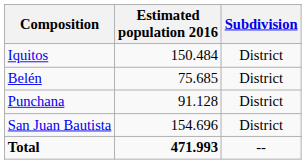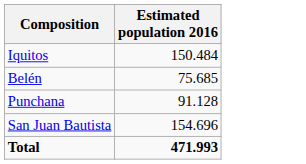 <table class="wikitable">
 <tr>
 <th>Composition</th>
 <th>Estimated <br>population 2016</th>
-<th><a href='#'>Subdivision</a></th>
 </tr>
 <tr>
 <td><a href='#'>Iquitos</a></td>
 <td align=right>150.484</td>
-<td align=center>District</td>
 </tr>
 <tr>
 <td><a href='#'>Belén</a></td>
 <td align=right>75.685</td>
-<td align=center>District</td>
 </tr>
 <tr>
 <td><a href='#'>Punchana</a></td>
 <td align=right>91.128</td>
-<td align=center>District</td>
 </tr>
 <tr>
 <td><a href='#'>San Juan Bautista</a></td>
 <td align=right>154.696</td>
-<td align=center>District</td>
 </tr>
 <tr>
 <td><strong>Total</strong></td>
 <td align=right><strong>471.993</strong></td>
-<td align=center>--</td>
 </tr>
 </table>
